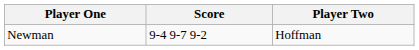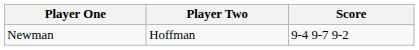 <table class="wikitable">
 <tr>
 <th width=170>Player One</th>
+<th width=170>Player Two</th>
 <th width=150>Score</th>
-<th width=170>Player Two</th>
 </tr>
 <tr>
 <td> Newman</td>
+<td> Hoffman</td>
 <td>9-4 9-7 9-2</td>
-<td> Hoffman</td>
 </tr>
 </table>
